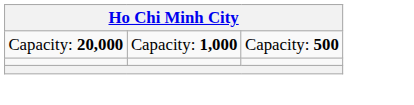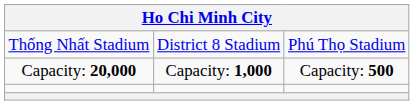 <table class="wikitable" style="text-align:center;">
 <tr>
 <th colspan="3"><a href='#'>Ho Chi Minh City</a></th>
+</tr>
+<tr>
+<td><a href='#'>Thống Nhất Stadium</a></td>
+<td><a href='#'>District 8 Stadium</a></td>
+<td><a href='#'>Phú Thọ Stadium</a></td>
 </tr>
 <tr>
 <td>Capacity: <strong>20,000</strong></td>
 <td>Capacity: <strong>1,000</strong></td>
 <td>Capacity: <strong>500</strong></td>
 </tr>
 <tr>
 <td></td>
 <td></td>
 <td></td>
 </tr>
 <tr>
 <th colspan=3 text-align="center"></th>
 </tr>
 </table>
